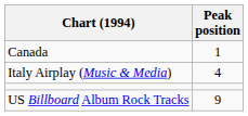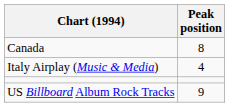 <table class="wikitable sortable">
 <tr>
 <th>Chart (1994)</th>
 <th>Peak<br>position</th>
 </tr>
 <tr>
 <td>Canada</td>
-<td align="center">1</td>
+<td align="center">8</td>
 </tr>
 <tr>
 <td>Italy Airplay (<em><a href='#'>Music & Media</a></em>)</td>
 <td align="center">4</td>
 </tr>
 <tr>
 <td></td>
 </tr>
 <tr>
 <td>US <em><a href='#'>Billboard</a></em> <a href='#'>Album Rock Tracks</a></td>
 <td align=center>9</td>
 </tr>
 </table>
